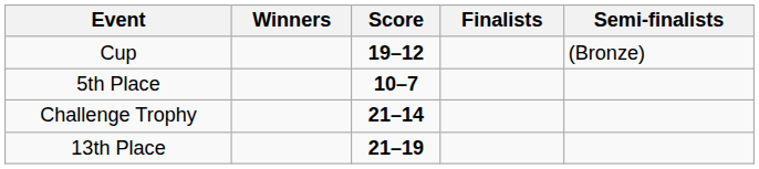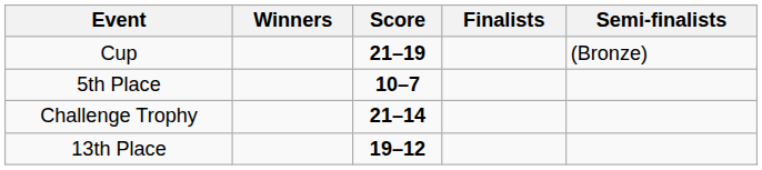 <table class="wikitable" width=600 style="text-align: center">
 <tr>
 <th>Event</th>
 <th>Winners</th>
 <th>Score</th>
 <th>Finalists</th>
 <th>Semi-finalists</th>
 </tr>
 <tr>
 <td>Cup</td>
 <td align=left><strong></strong></td>
-<td><strong>19–12</strong></td>
+<td><strong>21–19</strong></td>
 <td align=left></td>
 <td align=left> (Bronze)<br></td>
 </tr>
 <tr>
 <td>5th Place</td>
 <td align=left><strong></strong></td>
 <td><strong>10–7</strong></td>
 <td align=left></td>
 <td align=left><br></td>
 </tr>
 <tr>
 <td>Challenge Trophy</td>
 <td align=left><strong></strong></td>
 <td><strong>21–14</strong></td>
 <td align=left></td>
 <td align=left><br></td>
 </tr>
 <tr>
 <td>13th Place</td>
 <td align=left><strong></strong></td>
-<td><strong>21–19</strong></td>
+<td><strong>19–12</strong></td>
 <td align=left></td>
 <td align=left><br></td>
 </tr>
 </table>
